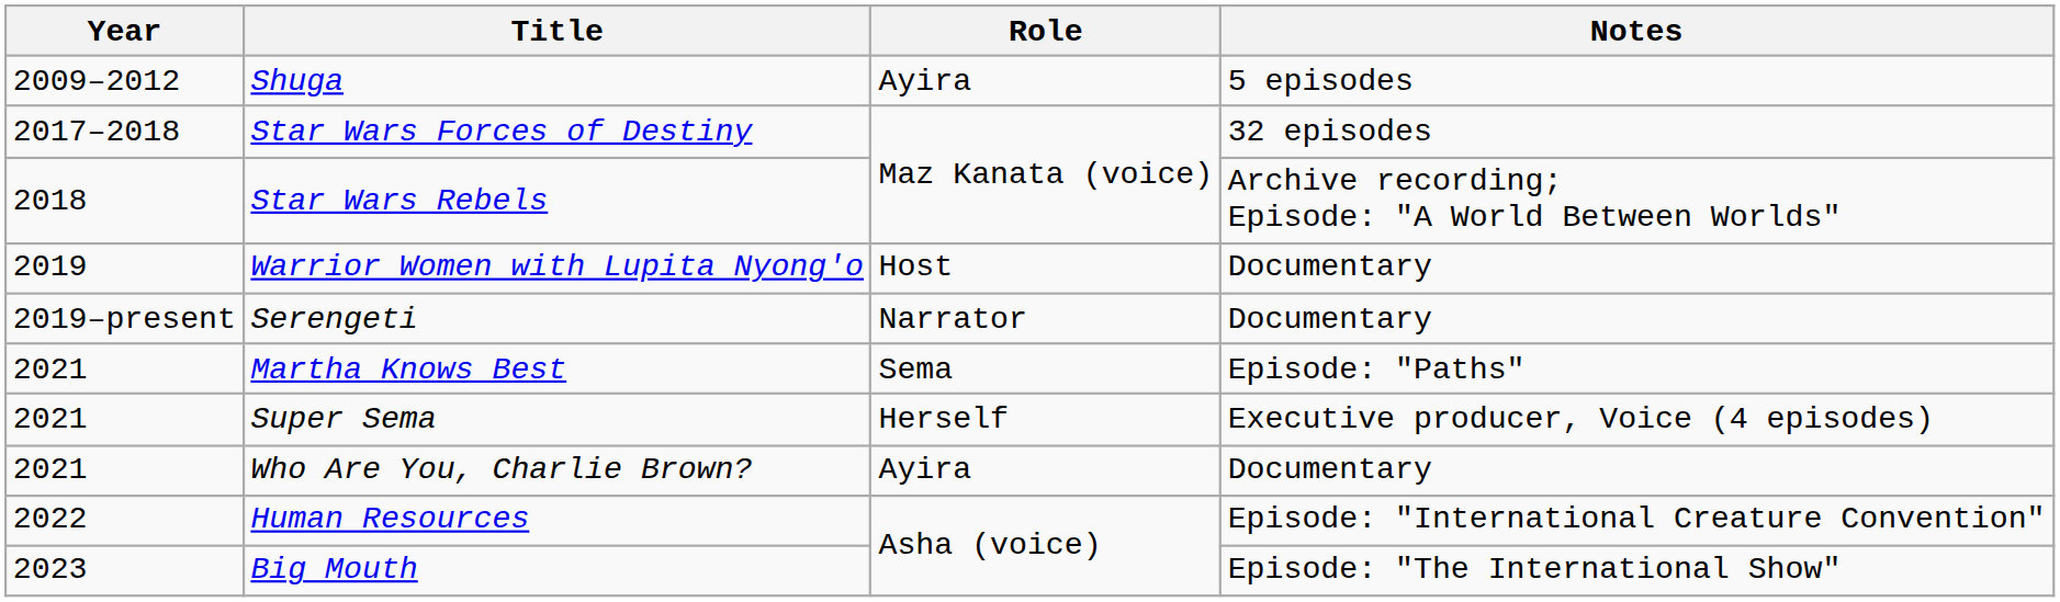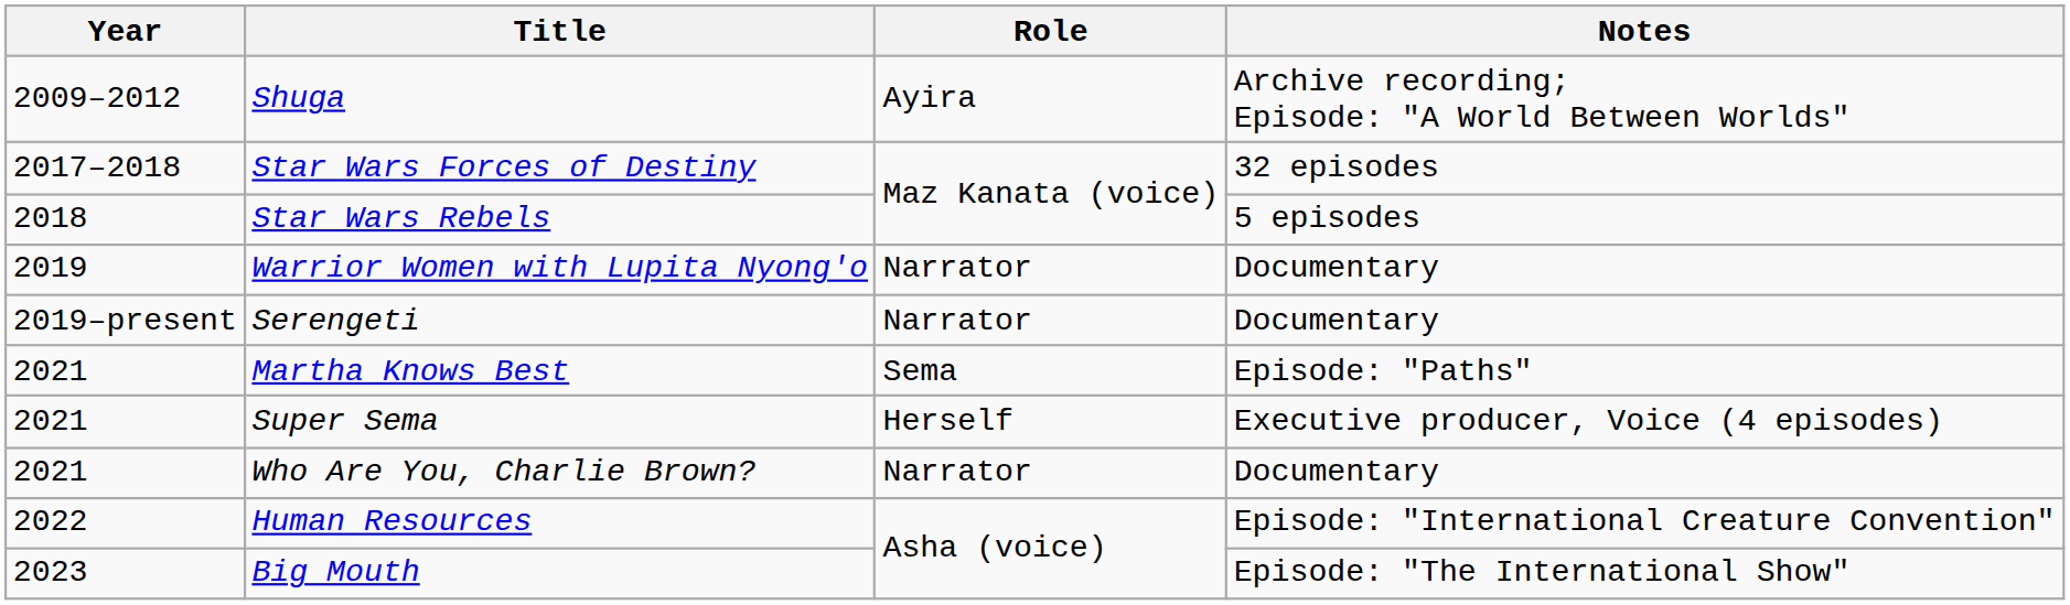 <table class="wikitable sortable">
 <tr>
 <th>Year</th>
 <th>Title</th>
 <th>Role</th>
 <th class="unsortable">Notes</th>
 </tr>
 <tr>
 <td>2009–2012</td>
 <td><em><a href='#'>Shuga</a></em></td>
 <td>Ayira</td>
-<td>5 episodes</td>
+<td>Archive recording;<br>Episode: "A World Between Worlds"</td>
 </tr>
 <tr>
 <td>2017–2018</td>
 <td><em><a href='#'>Star Wars Forces of Destiny</a></em></td>
 <td rowspan=2>Maz Kanata (voice)</td>
 <td>32 episodes</td>
 </tr>
 <tr>
 <td>2018</td>
 <td><em><a href='#'>Star Wars Rebels</a></em></td>
-<td>Archive recording;<br>Episode: "A World Between Worlds"</td>
+<td>5 episodes</td>
 </tr>
 <tr>
 <td>2019</td>
 <td><em><a href='#'>Warrior Women with Lupita Nyong'o</a> </em></td>
-<td>Host</td>
+<td>Narrator</td>
 <td>Documentary</td>
 </tr>
 <tr>
 <td>2019–present</td>
 <td><em>Serengeti</em></td>
 <td>Narrator</td>
 <td>Documentary</td>
 </tr>
 <tr>
 <td>2021</td>
 <td><em><a href='#'>Martha Knows Best</a></em></td>
 <td>Sema</td>
 <td>Episode: "Paths"</td>
 </tr>
 <tr>
 <td>2021</td>
 <td><em>Super Sema</em></td>
 <td>Herself</td>
 <td>Executive producer, Voice (4 episodes)</td>
 </tr>
 <tr>
 <td>2021</td>
 <td><em>Who Are You, Charlie Brown?</em></td>
-<td>Ayira</td>
+<td>Narrator</td>
 <td>Documentary</td>
 </tr>
 <tr>
 <td>2022</td>
 <td><em><a href='#'>Human Resources</a></em></td>
 <td rowspan="2">Asha (voice)</td>
 <td>Episode: "International Creature Convention"</td>
 </tr>
 <tr>
 <td>2023</td>
 <td><em><a href='#'>Big Mouth</a></em></td>
 <td>Episode: "The International Show"</td>
 </tr>
 </table>
